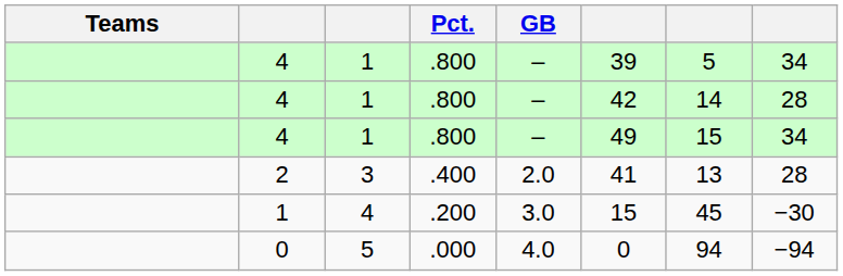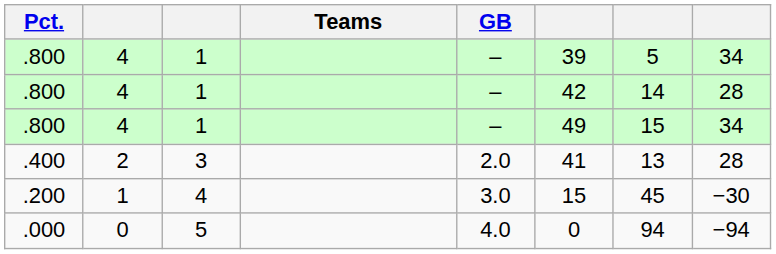 <table class="wikitable" style="text-align:center;">
 <tr>
-<th width="150px">Teams</th>
+<th width="50px"><a href='#'>Pct.</a></th>
 <th width="50px"></th>
 <th width="50px"></th>
-<th width="50px"><a href='#'>Pct.</a></th>
+<th width="150px">Teams</th>
 <th width="50px"><a href='#'>GB</a></th>
 <th width="50px"></th>
 <th width="50px"></th>
 <th width="50px"></th>
 </tr>
 <tr style="background-color:#ccffcc">
-<td align="left"></td>
+<td>.800</td>
 <td>4</td>
 <td>1</td>
-<td>.800</td>
+<td align="left"></td>
 <td>–</td>
 <td>39</td>
 <td>5</td>
 <td>34</td>
 </tr>
 <tr style="background-color:#ccffcc">
-<td align="left"></td>
+<td>.800</td>
 <td>4</td>
 <td>1</td>
-<td>.800</td>
+<td align="left"></td>
 <td>–</td>
 <td>42</td>
 <td>14</td>
 <td>28</td>
 </tr>
 <tr style="background-color:#ccffcc">
-<td align="left"></td>
+<td>.800</td>
 <td>4</td>
 <td>1</td>
-<td>.800</td>
+<td align="left"></td>
 <td>–</td>
 <td>49</td>
 <td>15</td>
 <td>34</td>
 </tr>
 <tr style="background-color:">
-<td align="left"></td>
+<td>.400</td>
 <td>2</td>
 <td>3</td>
-<td>.400</td>
+<td align="left"></td>
 <td>2.0</td>
 <td>41</td>
 <td>13</td>
 <td>28</td>
 </tr>
 <tr style="background-color:">
-<td align="left"></td>
+<td>.200</td>
 <td>1</td>
 <td>4</td>
-<td>.200</td>
+<td align="left"></td>
 <td>3.0</td>
 <td>15</td>
 <td>45</td>
 <td>−30</td>
 </tr>
 <tr style="background-color:">
-<td align="left"></td>
+<td>.000</td>
 <td>0</td>
 <td>5</td>
-<td>.000</td>
+<td align="left"></td>
 <td>4.0</td>
 <td>0</td>
 <td>94</td>
 <td>−94</td>
 </tr>
 </table>
